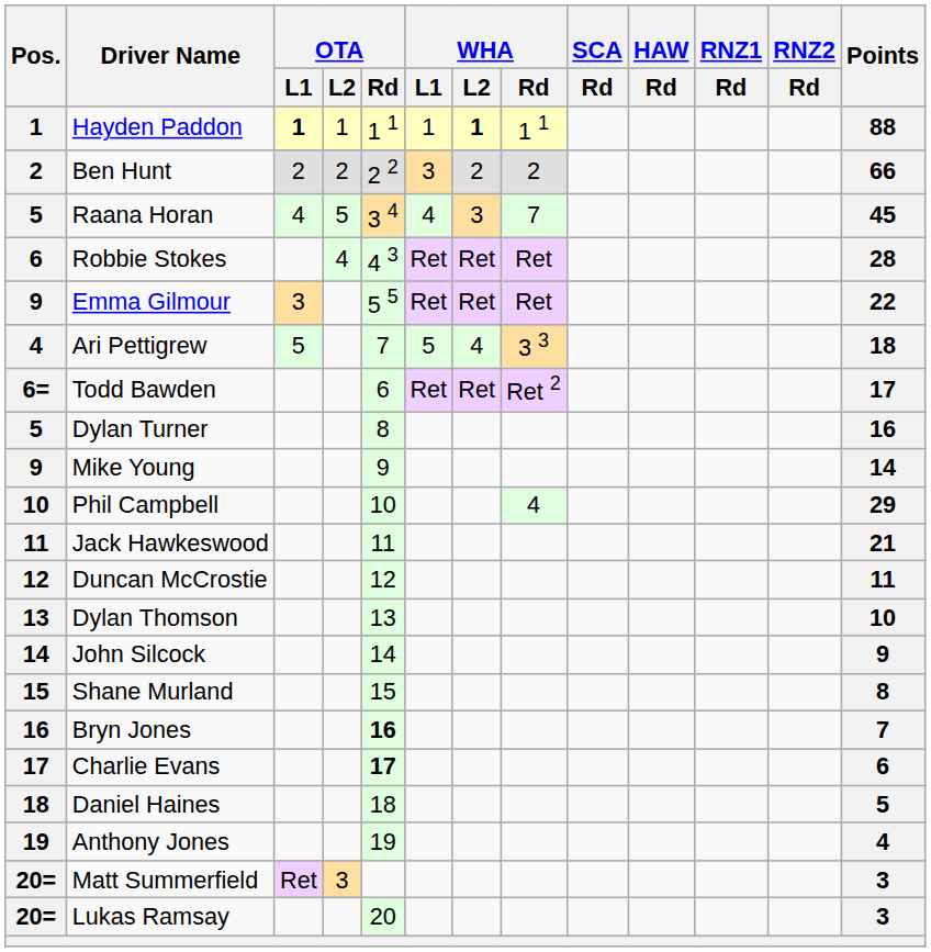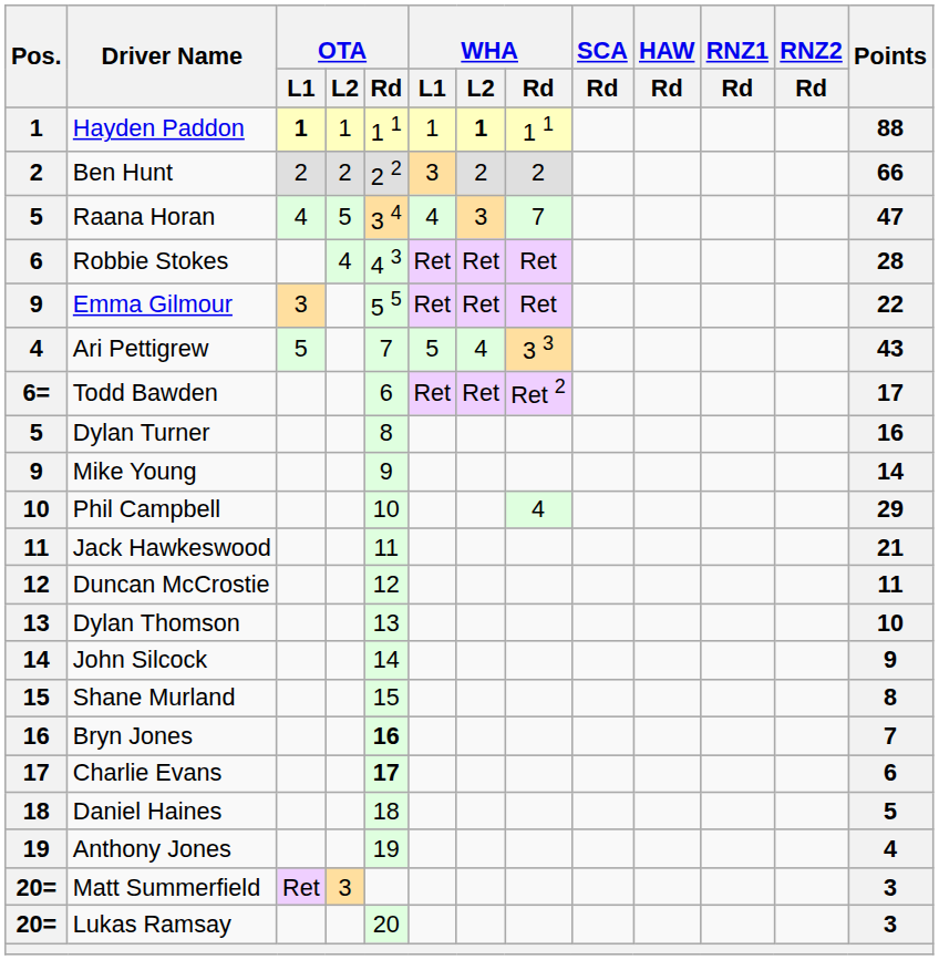 <table class="wikitable" style=font-size:85%;>
 <tr>
 <th rowspan=2>Pos.</th>
 <th rowspan=2>Driver Name</th>
 <th colspan=3><br><a href='#'>OTA</a></th>
 <th colspan=3><br><a href='#'>WHA</a></th>
 <th><br><a href='#'>SCA</a></th>
 <th><br><a href='#'>HAW</a></th>
 <th><br><a href='#'>RNZ1</a></th>
 <th><br><a href='#'>RNZ2</a></th>
 <th rowspan=2>Points</th>
 </tr>
 <tr>
 <th>L1</th>
 <th>L2</th>
 <th>Rd</th>
 <th>L1</th>
 <th>L2</th>
 <th>Rd</th>
 <th>Rd</th>
 <th>Rd</th>
 <th>Rd</th>
 <th>Rd</th>
 </tr>
 <tr>
 <th>1</th>
 <td> <a href='#'>Hayden Paddon</a></td>
 <td align=center style=background:#ffffbf;><strong>1</strong></td>
 <td align=center style=background:#ffffbf;>1</td>
 <td align=center style=background:#ffffbf;>1 <sup>1</sup></td>
 <td align=center style=background:#ffffbf;>1</td>
 <td align=center style=background:#ffffbf;><strong>1</strong></td>
 <td align=center style=background:#ffffbf;>1 <sup>1</sup></td>
 <td align=center style=background:#;></td>
 <td align=center style=background:#;></td>
 <td align=center style=background:#;></td>
 <td align=center style=background:#;></td>
 <th>88</th>
 </tr>
 <tr>
 <th>2</th>
 <td> Ben Hunt</td>
 <td align=center style=background:#dfdfdf;>2</td>
 <td align=center style=background:#dfdfdf;>2</td>
 <td align=center style=background:#dfdfdf;>2 <sup>2</sup></td>
 <td align=center style=background:#ffdf9f;>3</td>
 <td align=center style=background:#dfdfdf;>2</td>
 <td align=center style=background:#dfdfdf;>2</td>
 <td align=center style=background:#;></td>
 <td align=center style=background:#;></td>
 <td align=center style=background:#;></td>
 <td align=center style=background:#;></td>
 <th>66</th>
 </tr>
 <tr>
 <th>5</th>
 <td> Raana Horan</td>
 <td align=center style=background:#dfffdf;>4</td>
 <td align=center style=background:#dfffdf;>5</td>
 <td align=center style=background:#ffdf9f;>3 <sup>4</sup></td>
 <td align=center style=background:#dfffdf;>4</td>
 <td align=center style=background:#ffdf9f;>3</td>
 <td align=center style=background:#dfffdf;>7</td>
 <td align=center style=background:#;></td>
 <td align=center style=background:#;></td>
 <td align=center style=background:#;></td>
 <td align=center style=background:#;></td>
-<th>45</th>
+<th>47</th>
 </tr>
 <tr>
 <th>6</th>
 <td> Robbie Stokes</td>
 <td align=center style=background:#;></td>
 <td align=center style=background:#dfffdf;>4</td>
 <td align=center style=background:#dfffdf;>4 <sup>3</sup></td>
 <td align=center style=background:#efcfff;>Ret</td>
 <td align=center style=background:#efcfff;>Ret</td>
 <td align=center style=background:#efcfff;>Ret</td>
 <td align=center style=background:#;></td>
 <td align=center style=background:#;></td>
 <td align=center style=background:#;></td>
 <td align=center style=background:#;></td>
 <th>28</th>
 </tr>
 <tr>
 <th>9</th>
 <td> <a href='#'>Emma Gilmour</a></td>
 <td align=center style=background:#ffdf9f;>3</td>
 <td align=center style=background:#;></td>
 <td align=center style=background:#dfffdf;>5 <sup>5</sup></td>
 <td align=center style=background:#efcfff;>Ret</td>
 <td align=center style=background:#efcfff;>Ret</td>
 <td align=center style=background:#efcfff;>Ret</td>
 <td align=center style=background:#;></td>
 <td align=center style=background:#;></td>
 <td align=center style=background:#;></td>
 <td align=center style=background:#;></td>
 <th>22</th>
 </tr>
 <tr>
 <th>4</th>
 <td> Ari Pettigrew</td>
 <td align=center style=background:#dfffdf;>5</td>
 <td align=center style=background:#;></td>
 <td align=center style=background:#dfffdf;>7</td>
 <td align=center style=background:#dfffdf;>5</td>
 <td align=center style=background:#dfffdf;>4</td>
 <td align=center style=background:#ffdf9f;>3 <sup>3</sup></td>
 <td align=center style=background:#;></td>
 <td align=center style=background:#;></td>
 <td align=center style=background:#;></td>
 <td align=center style=background:#;></td>
-<th>18</th>
+<th>43</th>
 </tr>
 <tr>
 <th>6=</th>
 <td> Todd Bawden</td>
 <td align=center style=background:#;></td>
 <td align=center style=background:#;></td>
 <td align=center style=background:#dfffdf;>6</td>
 <td align=center style=background:#efcfff;>Ret</td>
 <td align=center style=background:#efcfff;>Ret</td>
 <td align=center style=background:#efcfff;>Ret <sup>2</sup></td>
 <td align=center style=background:#;></td>
 <td align=center style=background:#;></td>
 <td align=center style=background:#;></td>
 <td align=center style=background:#;></td>
 <th>17</th>
 </tr>
 <tr>
 <th>5</th>
 <td> Dylan Turner</td>
 <td align=center style=background:#;></td>
 <td align=center style=background:#;></td>
 <td align=center style=background:#dfffdf;>8</td>
 <td align=center style=background:#;></td>
 <td align=center style=background:#;></td>
 <td align=center style=background:#;></td>
 <td align=center style=background:#;></td>
 <td align=center style=background:#;></td>
 <td align=center style=background:#;></td>
 <td align=center style=background:#;></td>
 <th>16</th>
 </tr>
 <tr>
 <th>9</th>
 <td> Mike Young</td>
 <td align=center style=background:#;></td>
 <td align=center style=background:#;></td>
 <td align=center style=background:#dfffdf;>9</td>
 <td align=center style=background:#;></td>
 <td align=center style=background:#;></td>
 <td align=center style=background:#;></td>
 <td align=center style=background:#;></td>
 <td align=center style=background:#;></td>
 <td align=center style=background:#;></td>
 <td align=center style=background:#;></td>
 <th>14</th>
 </tr>
 <tr>
 <th>10</th>
 <td> Phil Campbell</td>
 <td align=center style=background:#;></td>
 <td align=center style=background:#;></td>
 <td align=center style=background:#dfffdf;>10</td>
 <td align=center style=background:#;></td>
 <td align=center style=background:#;></td>
 <td align=center style=background:#dfffdf;>4</td>
 <td align=center style=background:#;></td>
 <td align=center style=background:#;></td>
 <td align=center style=background:#;></td>
 <td align=center style=background:#;></td>
 <th>29</th>
 </tr>
 <tr>
 <th>11</th>
 <td> Jack Hawkeswood</td>
 <td align=center style=background:#;></td>
 <td align=center style=background:#;></td>
 <td align=center style=background:#dfffdf;>11</td>
 <td align=center style=background:#;></td>
 <td align=center style=background:#;></td>
 <td align=center style=background:#;></td>
 <td align=center style=background:#;></td>
 <td align=center style=background:#;></td>
 <td align=center style=background:#;></td>
 <td align=center style=background:#;></td>
 <th>21</th>
 </tr>
 <tr>
 <th>12</th>
 <td> Duncan McCrostie</td>
 <td align=center style=background:#;></td>
 <td align=center style=background:#;></td>
 <td align=center style=background:#dfffdf;>12</td>
 <td align=center style=background:#;></td>
 <td align=center style=background:#;></td>
 <td align=center style=background:#;></td>
 <td align=center style=background:#;></td>
 <td align=center style=background:#;></td>
 <td align=center style=background:#;></td>
 <td align=center style=background:#;></td>
 <th>11</th>
 </tr>
 <tr>
 <th>13</th>
 <td> Dylan Thomson</td>
 <td align=center style=background:#;></td>
 <td align=center style=background:#;></td>
 <td align=center style=background:#dfffdf;>13</td>
 <td align=center style=background:#;></td>
 <td align=center style=background:#;></td>
 <td align=center style=background:#;></td>
 <td align=center style=background:#;></td>
 <td align=center style=background:#;></td>
 <td align=center style=background:#;></td>
 <td align=center style=background:#;></td>
 <th>10</th>
 </tr>
 <tr>
 <th>14</th>
 <td> John Silcock</td>
 <td align=center style=background:#;></td>
 <td align=center style=background:#;></td>
 <td align=center style=background:#dfffdf;>14</td>
 <td align=center style=background:#;></td>
 <td align=center style=background:#;></td>
 <td align=center style=background:#;></td>
 <td align=center style=background:#;></td>
 <td align=center style=background:#;></td>
 <td align=center style=background:#;></td>
 <td align=center style=background:#;></td>
 <th>9</th>
 </tr>
 <tr>
 <th>15</th>
 <td> Shane Murland</td>
 <td align=center style=background:#;></td>
 <td align=center style=background:#;></td>
 <td align=center style=background:#dfffdf;>15</td>
 <td align=center style=background:#;></td>
 <td align=center style=background:#;></td>
 <td align=center style=background:#;></td>
 <td align=center style=background:#;></td>
 <td align=center style=background:#;></td>
 <td align=center style=background:#;></td>
 <td align=center style=background:#;></td>
 <th>8</th>
 </tr>
 <tr>
 <th>16</th>
 <td> Bryn Jones</td>
 <td align=center style=background:#;></td>
 <td align=center style=background:#;></td>
 <td align=center style=background:#dfffdf;><strong>16</strong></td>
 <td align=center style=background:#;></td>
 <td align=center style=background:#;></td>
 <td align=center style=background:#;></td>
 <td align=center style=background:#;></td>
 <td align=center style=background:#;></td>
 <td align=center style=background:#;></td>
 <td align=center style=background:#;></td>
 <th>7</th>
 </tr>
 <tr>
 <th>17</th>
 <td> Charlie Evans</td>
 <td align=center style=background:#;></td>
 <td align=center style=background:#;></td>
 <td align=center style=background:#dfffdf;><strong>17</strong></td>
 <td align=center style=background:#;></td>
 <td align=center style=background:#;></td>
 <td align=center style=background:#;></td>
 <td align=center style=background:#;></td>
 <td align=center style=background:#;></td>
 <td align=center style=background:#;></td>
 <td align=center style=background:#;></td>
 <th>6</th>
 </tr>
 <tr>
 <th>18</th>
 <td> Daniel Haines</td>
 <td align=center style=background:#;></td>
 <td align=center style=background:#;></td>
 <td align=center style=background:#dfffdf;>18</td>
 <td align=center style=background:#;></td>
 <td align=center style=background:#;></td>
 <td align=center style=background:#;></td>
 <td align=center style=background:#;></td>
 <td align=center style=background:#;></td>
 <td align=center style=background:#;></td>
 <td align=center style=background:#;></td>
 <th>5</th>
 </tr>
 <tr>
 <th>19</th>
 <td> Anthony Jones</td>
 <td align=center style=background:#;></td>
 <td align=center style=background:#;></td>
 <td align=center style=background:#dfffdf;>19</td>
 <td align=center style=background:#;></td>
 <td align=center style=background:#;></td>
 <td align=center style=background:#;></td>
 <td align=center style=background:#;></td>
 <td align=center style=background:#;></td>
 <td align=center style=background:#;></td>
 <td align=center style=background:#;></td>
 <th>4</th>
 </tr>
 <tr>
 <th>20=</th>
 <td> Matt Summerfield</td>
 <td align=center style=background:#efcfff;>Ret</td>
 <td align=center style=background:#ffdf9f;>3</td>
 <td align=center style=background:#;></td>
 <td align=center style=background:#;></td>
 <td align=center style=background:#;></td>
 <td align=center style=background:#;></td>
 <td align=center style=background:#;></td>
 <td align=center style=background:#;></td>
 <td align=center style=background:#;></td>
 <td align=center style=background:#;></td>
 <th>3</th>
 </tr>
 <tr>
 <th>20=</th>
 <td> Lukas Ramsay</td>
 <td align=center style=background:#;></td>
 <td align=center style=background:#;></td>
 <td align=center style=background:#dfffdf;>20</td>
 <td align=center style=background:#;></td>
 <td align=center style=background:#;></td>
 <td align=center style=background:#;></td>
 <td align=center style=background:#;></td>
 <td align=center style=background:#;></td>
 <td align=center style=background:#;></td>
 <td align=center style=background:#;></td>
 <th>3</th>
 </tr>
 <tr>
 <th colspan=13></th>
 </tr>
 </table>
